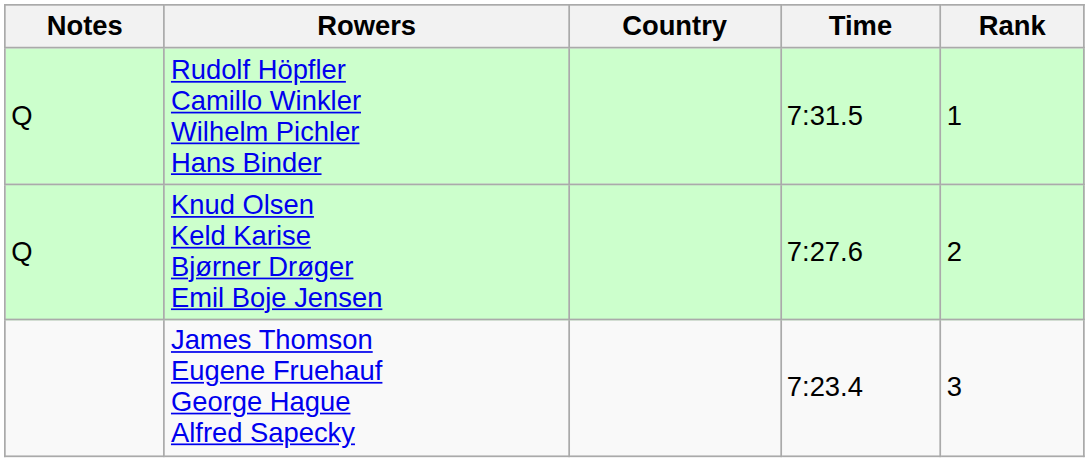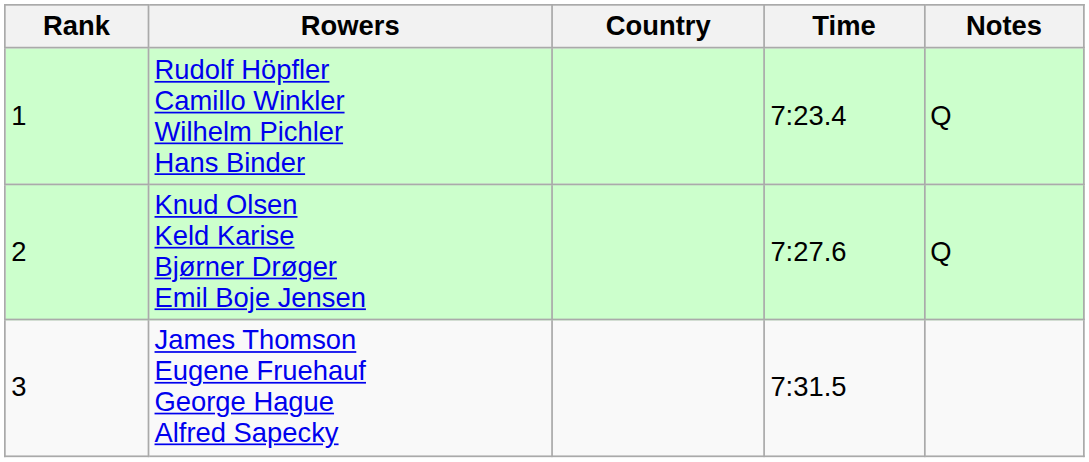 <table class="wikitable" width=50%>
 <tr>
-<th>Notes</th>
+<th>Rank</th>
 <th>Rowers</th>
 <th>Country</th>
 <th>Time</th>
-<th>Rank</th>
+<th>Notes</th>
 </tr>
 <tr bgcolor=ccffcc>
-<td>Q</td>
+<td>1</td>
 <td><a href='#'>Rudolf Höpfler</a><br><a href='#'>Camillo Winkler</a><br><a href='#'>Wilhelm Pichler</a><br><a href='#'>Hans Binder</a></td>
 <td></td>
-<td>7:31.5</td>
-<td>1</td>
+<td>7:23.4</td>
+<td>Q</td>
 </tr>
 <tr bgcolor=ccffcc>
-<td>Q</td>
+<td>2</td>
 <td><a href='#'>Knud Olsen</a><br><a href='#'>Keld Karise</a><br><a href='#'>Bjørner Drøger</a><br><a href='#'>Emil Boje Jensen</a></td>
 <td></td>
 <td>7:27.6</td>
-<td>2</td>
+<td>Q</td>
 </tr>
 <tr>
-<td></td>
+<td>3</td>
 <td><a href='#'>James Thomson</a><br><a href='#'>Eugene Fruehauf</a><br><a href='#'>George Hague</a><br><a href='#'>Alfred Sapecky</a></td>
 <td></td>
-<td>7:23.4</td>
-<td>3</td>
+<td>7:31.5</td>
+<td></td>
 </tr>
 </table>
